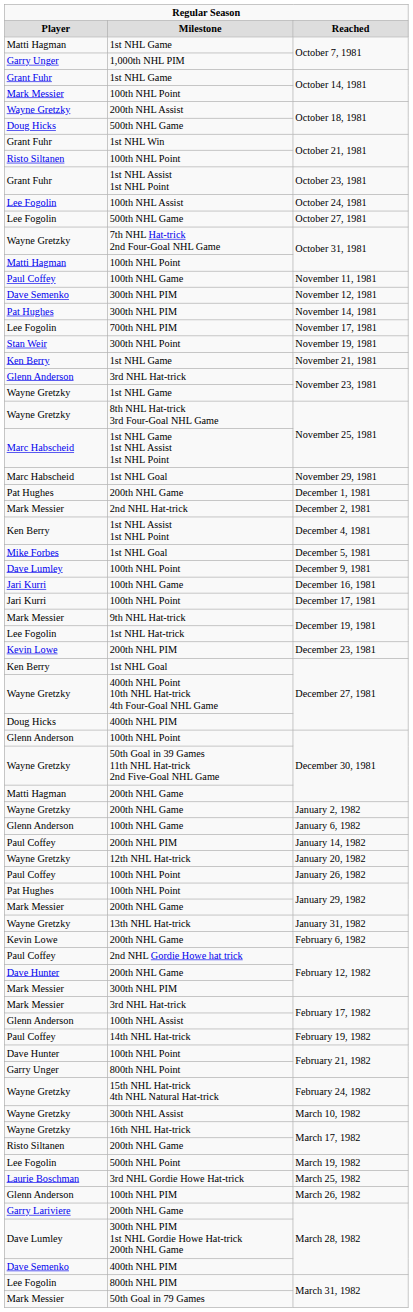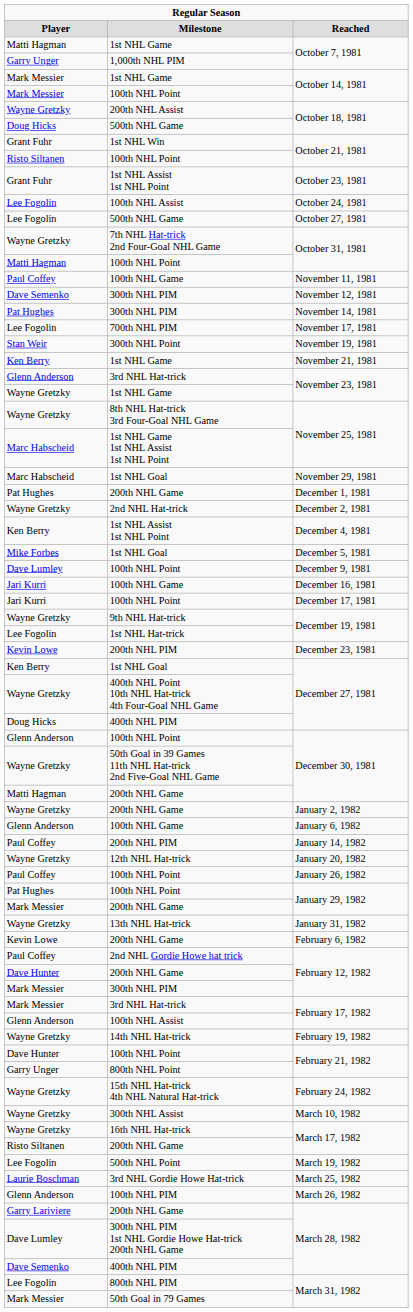 <table class="wikitable" style="width:50%;">
 <tr>
 <td colspan="10" style="text-align:center;"><strong>Regular Season</strong></td>
 </tr>
 <tr style="text-align:center; background:#ddd;">
 <td><strong>Player</strong></td>
 <td><strong>Milestone</strong></td>
 <td><strong>Reached</strong></td>
 </tr>
 <tr>
 <td>Matti Hagman</td>
 <td>1st NHL Game</td>
 <td rowspan="2">October 7, 1981</td>
 </tr>
 <tr>
 <td><a href='#'>Garry Unger</a></td>
 <td>1,000th NHL PIM</td>
 </tr>
 <tr>
-<td><a href='#'>Grant Fuhr</a></td>
+<td>Mark Messier</td>
 <td>1st NHL Game</td>
 <td rowspan="2">October 14, 1981</td>
 </tr>
 <tr>
 <td><a href='#'>Mark Messier</a></td>
 <td>100th NHL Point</td>
 </tr>
 <tr>
 <td><a href='#'>Wayne Gretzky</a></td>
 <td>200th NHL Assist</td>
 <td rowspan="2">October 18, 1981</td>
 </tr>
 <tr>
 <td><a href='#'>Doug Hicks</a></td>
 <td>500th NHL Game</td>
 </tr>
 <tr>
 <td>Grant Fuhr</td>
 <td>1st NHL Win</td>
 <td rowspan="2">October 21, 1981</td>
 </tr>
 <tr>
 <td><a href='#'>Risto Siltanen</a></td>
 <td>100th NHL Point</td>
 </tr>
 <tr>
 <td>Grant Fuhr</td>
 <td>1st NHL Assist<br>1st NHL Point</td>
 <td>October 23, 1981</td>
 </tr>
 <tr>
 <td><a href='#'>Lee Fogolin</a></td>
 <td>100th NHL Assist</td>
 <td>October 24, 1981</td>
 </tr>
 <tr>
 <td>Lee Fogolin</td>
 <td>500th NHL Game</td>
 <td>October 27, 1981</td>
 </tr>
 <tr>
 <td>Wayne Gretzky</td>
 <td>7th NHL <a href='#'>Hat-trick</a><br>2nd Four-Goal NHL Game</td>
 <td rowspan="2">October 31, 1981</td>
 </tr>
 <tr>
 <td><a href='#'>Matti Hagman</a></td>
 <td>100th NHL Point</td>
 </tr>
 <tr>
 <td><a href='#'>Paul Coffey</a></td>
 <td>100th NHL Game</td>
 <td>November 11, 1981</td>
 </tr>
 <tr>
 <td><a href='#'>Dave Semenko</a></td>
 <td>300th NHL PIM</td>
 <td>November 12, 1981</td>
 </tr>
 <tr>
 <td><a href='#'>Pat Hughes</a></td>
 <td>300th NHL PIM</td>
 <td>November 14, 1981</td>
 </tr>
 <tr>
 <td>Lee Fogolin</td>
 <td>700th NHL PIM</td>
 <td>November 17, 1981</td>
 </tr>
 <tr>
 <td><a href='#'>Stan Weir</a></td>
 <td>300th NHL Point</td>
 <td>November 19, 1981</td>
 </tr>
 <tr>
 <td><a href='#'>Ken Berry</a></td>
 <td>1st NHL Game</td>
 <td>November 21, 1981</td>
 </tr>
 <tr>
 <td><a href='#'>Glenn Anderson</a></td>
 <td>3rd NHL Hat-trick</td>
 <td rowspan="2">November 23, 1981</td>
 </tr>
 <tr>
 <td>Wayne Gretzky</td>
 <td>1st NHL Game</td>
 </tr>
 <tr>
 <td>Wayne Gretzky</td>
 <td>8th NHL Hat-trick<br>3rd Four-Goal NHL Game</td>
 <td rowspan="2">November 25, 1981</td>
 </tr>
 <tr>
 <td><a href='#'>Marc Habscheid</a></td>
 <td>1st NHL Game<br>1st NHL Assist<br>1st NHL Point</td>
 </tr>
 <tr>
 <td>Marc Habscheid</td>
 <td>1st NHL Goal</td>
 <td>November 29, 1981</td>
 </tr>
 <tr>
 <td>Pat Hughes</td>
 <td>200th NHL Game</td>
 <td>December 1, 1981</td>
 </tr>
 <tr>
-<td>Mark Messier</td>
+<td>Wayne Gretzky</td>
 <td>2nd NHL Hat-trick</td>
 <td>December 2, 1981</td>
 </tr>
 <tr>
 <td>Ken Berry</td>
 <td>1st NHL Assist<br>1st NHL Point</td>
 <td>December 4, 1981</td>
 </tr>
 <tr>
 <td><a href='#'>Mike Forbes</a></td>
 <td>1st NHL Goal</td>
 <td>December 5, 1981</td>
 </tr>
 <tr>
 <td><a href='#'>Dave Lumley</a></td>
 <td>100th NHL Point</td>
 <td>December 9, 1981</td>
 </tr>
 <tr>
 <td><a href='#'>Jari Kurri</a></td>
 <td>100th NHL Game</td>
 <td>December 16, 1981</td>
 </tr>
 <tr>
 <td>Jari Kurri</td>
 <td>100th NHL Point</td>
 <td>December 17, 1981</td>
 </tr>
 <tr>
-<td>Mark Messier</td>
+<td>Wayne Gretzky</td>
 <td>9th NHL Hat-trick</td>
 <td rowspan="2">December 19, 1981</td>
 </tr>
 <tr>
 <td>Lee Fogolin</td>
 <td>1st NHL Hat-trick</td>
 </tr>
 <tr>
 <td><a href='#'>Kevin Lowe</a></td>
 <td>200th NHL PIM</td>
 <td>December 23, 1981</td>
 </tr>
 <tr>
 <td>Ken Berry</td>
 <td>1st NHL Goal</td>
 <td rowspan="3">December 27, 1981</td>
 </tr>
 <tr>
 <td>Wayne Gretzky</td>
 <td>400th NHL Point<br>10th NHL Hat-trick<br>4th Four-Goal NHL Game</td>
 </tr>
 <tr>
 <td>Doug Hicks</td>
 <td>400th NHL PIM</td>
 </tr>
 <tr>
 <td>Glenn Anderson</td>
 <td>100th NHL Point</td>
 <td rowspan="3">December 30, 1981</td>
 </tr>
 <tr>
 <td>Wayne Gretzky</td>
 <td>50th Goal in 39 Games<br>11th NHL Hat-trick<br>2nd Five-Goal NHL Game</td>
 </tr>
 <tr>
 <td>Matti Hagman</td>
 <td>200th NHL Game</td>
 </tr>
 <tr>
 <td>Wayne Gretzky</td>
 <td>200th NHL Game</td>
 <td>January 2, 1982</td>
 </tr>
 <tr>
 <td>Glenn Anderson</td>
 <td>100th NHL Game</td>
 <td>January 6, 1982</td>
 </tr>
 <tr>
 <td>Paul Coffey</td>
 <td>200th NHL PIM</td>
 <td>January 14, 1982</td>
 </tr>
 <tr>
 <td>Wayne Gretzky</td>
 <td>12th NHL Hat-trick</td>
 <td>January 20, 1982</td>
 </tr>
 <tr>
 <td>Paul Coffey</td>
 <td>100th NHL Point</td>
 <td>January 26, 1982</td>
 </tr>
 <tr>
 <td>Pat Hughes</td>
 <td>100th NHL Point</td>
 <td rowspan="2">January 29, 1982</td>
 </tr>
 <tr>
 <td>Mark Messier</td>
 <td>200th NHL Game</td>
 </tr>
 <tr>
 <td>Wayne Gretzky</td>
 <td>13th NHL Hat-trick</td>
 <td>January 31, 1982</td>
 </tr>
 <tr>
 <td>Kevin Lowe</td>
 <td>200th NHL Game</td>
 <td>February 6, 1982</td>
 </tr>
 <tr>
 <td>Paul Coffey</td>
 <td>2nd NHL <a href='#'>Gordie Howe hat trick</a></td>
 <td rowspan="3">February 12, 1982</td>
 </tr>
 <tr>
 <td><a href='#'>Dave Hunter</a></td>
 <td>200th NHL Game</td>
 </tr>
 <tr>
 <td>Mark Messier</td>
 <td>300th NHL PIM</td>
 </tr>
 <tr>
 <td>Mark Messier</td>
 <td>3rd NHL Hat-trick</td>
 <td rowspan="2">February 17, 1982</td>
 </tr>
 <tr>
 <td>Glenn Anderson</td>
 <td>100th NHL Assist</td>
 </tr>
 <tr>
-<td>Paul Coffey</td>
+<td>Wayne Gretzky</td>
 <td>14th NHL Hat-trick</td>
 <td>February 19, 1982</td>
 </tr>
 <tr>
 <td>Dave Hunter</td>
 <td>100th NHL Point</td>
 <td rowspan="2">February 21, 1982</td>
 </tr>
 <tr>
 <td>Garry Unger</td>
 <td>800th NHL Point</td>
 </tr>
 <tr>
 <td>Wayne Gretzky</td>
 <td>15th NHL Hat-trick<br>4th NHL Natural Hat-trick</td>
 <td>February 24, 1982</td>
 </tr>
 <tr>
 <td>Wayne Gretzky</td>
 <td>300th NHL Assist</td>
 <td>March 10, 1982</td>
 </tr>
 <tr>
 <td>Wayne Gretzky</td>
 <td>16th NHL Hat-trick</td>
 <td rowspan="2">March 17, 1982</td>
 </tr>
 <tr>
 <td>Risto Siltanen</td>
 <td>200th NHL Game</td>
 </tr>
 <tr>
 <td>Lee Fogolin</td>
 <td>500th NHL Point</td>
 <td>March 19, 1982</td>
 </tr>
 <tr>
 <td><a href='#'>Laurie Boschman</a></td>
 <td>3rd NHL Gordie Howe Hat-trick</td>
 <td>March 25, 1982</td>
 </tr>
 <tr>
 <td>Glenn Anderson</td>
 <td>100th NHL PIM</td>
 <td>March 26, 1982</td>
 </tr>
 <tr>
 <td><a href='#'>Garry Lariviere</a></td>
 <td>200th NHL Game</td>
 <td rowspan="3">March 28, 1982</td>
 </tr>
 <tr>
 <td>Dave Lumley</td>
 <td>300th NHL PIM<br>1st NHL Gordie Howe Hat-trick<br>200th NHL Game</td>
 </tr>
 <tr>
 <td><a href='#'>Dave Semenko</a></td>
 <td>400th NHL PIM</td>
 </tr>
 <tr>
 <td>Lee Fogolin</td>
 <td>800th NHL PIM</td>
 <td rowspan="2">March 31, 1982</td>
 </tr>
 <tr>
 <td>Mark Messier</td>
 <td>50th Goal in 79 Games</td>
 </tr>
 </table>
